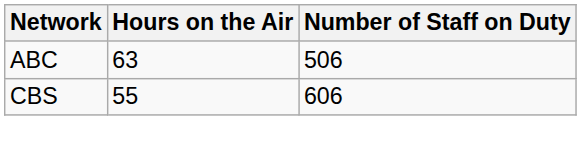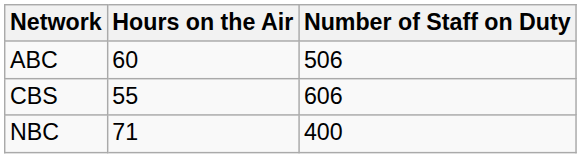 <table class="wikitable">
 <tr style="vertical-align: top;">
 <th>Network</th>
 <th>Hours on the Air</th>
 <th>Number of Staff on Duty</th>
 </tr>
 <tr style="vertical-align: top;">
 <td>ABC</td>
-<td>63</td>
+<td>60</td>
 <td>506</td>
 </tr>
 <tr style="vertical-align: top;">
 <td>CBS</td>
 <td>55</td>
 <td>606</td>
 </tr>
+<tr style="vertical-align: top;">
+<td>NBC</td>
+<td>71</td>
+<td>400</td>
+</tr>
 </table>
